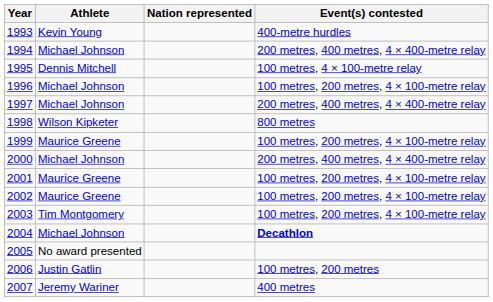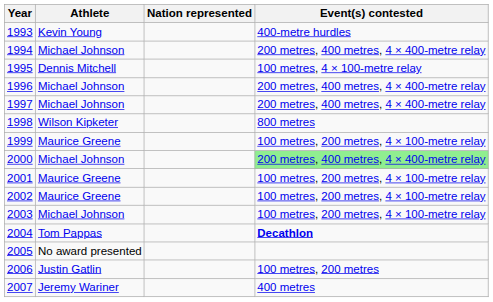 <table class="wikitable">
 <tr style="white-space: nowrap;">
 <th>Year</th>
 <th>Athlete</th>
 <th>Nation represented</th>
 <th>Event(s) contested</th>
 </tr>
 <tr>
 <td><a href='#'>1993</a></td>
 <td><a href='#'>Kevin Young</a></td>
 <td></td>
 <td><a href='#'>400-metre hurdles</a></td>
 </tr>
 <tr>
 <td><a href='#'>1994</a></td>
 <td><a href='#'>Michael Johnson</a></td>
 <td></td>
 <td><a href='#'>200 metres</a>, <a href='#'>400 metres</a>, <a href='#'>4 × 400-metre relay</a></td>
 </tr>
 <tr>
 <td><a href='#'>1995</a></td>
 <td><a href='#'>Dennis Mitchell</a></td>
 <td></td>
 <td><a href='#'>100 metres</a>, <a href='#'>4 × 100-metre relay</a></td>
 </tr>
 <tr>
 <td><a href='#'>1996</a></td>
 <td><a href='#'>Michael Johnson</a></td>
 <td></td>
-<td><a href='#'>100 metres</a>, <a href='#'>200 metres</a>, <a href='#'>4 × 100-metre relay</a></td>
+<td><a href='#'>200 metres</a>, <a href='#'>400 metres</a>, <a href='#'>4 × 400-metre relay</a></td>
 </tr>
 <tr>
 <td><a href='#'>1997</a></td>
 <td><a href='#'>Michael Johnson</a></td>
 <td></td>
 <td><a href='#'>200 metres</a>, <a href='#'>400 metres</a>, <a href='#'>4 × 400-metre relay</a></td>
 </tr>
 <tr>
 <td><a href='#'>1998</a></td>
 <td><a href='#'>Wilson Kipketer</a></td>
 <td></td>
 <td><a href='#'>800 metres</a></td>
 </tr>
 <tr>
 <td><a href='#'>1999</a></td>
 <td><a href='#'>Maurice Greene</a></td>
 <td></td>
 <td><a href='#'>100 metres</a>, <a href='#'>200 metres</a>, <a href='#'>4 × 100-metre relay</a></td>
 </tr>
 <tr>
 <td><a href='#'>2000</a></td>
 <td><a href='#'>Michael Johnson</a></td>
 <td></td>
-<td><a href='#'>200 metres</a>, <a href='#'>400 metres</a>, <a href='#'>4 × 400-metre relay</a></td>
+<td style="background: lightgreen;"><a href='#'>200 metres</a>, <a href='#'>400 metres</a>, <a href='#'>4 × 400-metre relay</a></td>
 </tr>
 <tr>
 <td><a href='#'>2001</a></td>
 <td><a href='#'>Maurice Greene</a></td>
 <td></td>
 <td><a href='#'>100 metres</a>, <a href='#'>200 metres</a>, <a href='#'>4 × 100-metre relay</a></td>
 </tr>
 <tr>
 <td><a href='#'>2002</a></td>
 <td><a href='#'>Maurice Greene</a></td>
 <td></td>
 <td><a href='#'>100 metres</a>, <a href='#'>200 metres</a>, <a href='#'>4 × 100-metre relay</a></td>
 </tr>
 <tr>
 <td><a href='#'>2003</a></td>
-<td><a href='#'>Tim Montgomery</a></td>
+<td><a href='#'>Michael Johnson</a></td>
 <td></td>
 <td><a href='#'>100 metres</a>, <a href='#'>200 metres</a>, <a href='#'>4 × 100-metre relay</a></td>
 </tr>
 <tr>
 <td><a href='#'>2004</a></td>
-<td><a href='#'>Michael Johnson</a></td>
+<td><a href='#'>Tom Pappas</a></td>
 <td></td>
 <td><strong><a href='#'>Decathlon</a></strong></td>
 </tr>
 <tr>
 <td><a href='#'>2005</a></td>
 <td>No award presented</td>
 <td></td>
 <td></td>
 </tr>
 <tr>
 <td><a href='#'>2006</a></td>
 <td><a href='#'>Justin Gatlin</a></td>
 <td></td>
 <td><a href='#'>100 metres</a>, <a href='#'>200 metres</a></td>
 </tr>
 <tr>
 <td><a href='#'>2007</a></td>
 <td><a href='#'>Jeremy Wariner</a></td>
 <td></td>
 <td><a href='#'>400 metres</a></td>
 </tr>
 </table>
